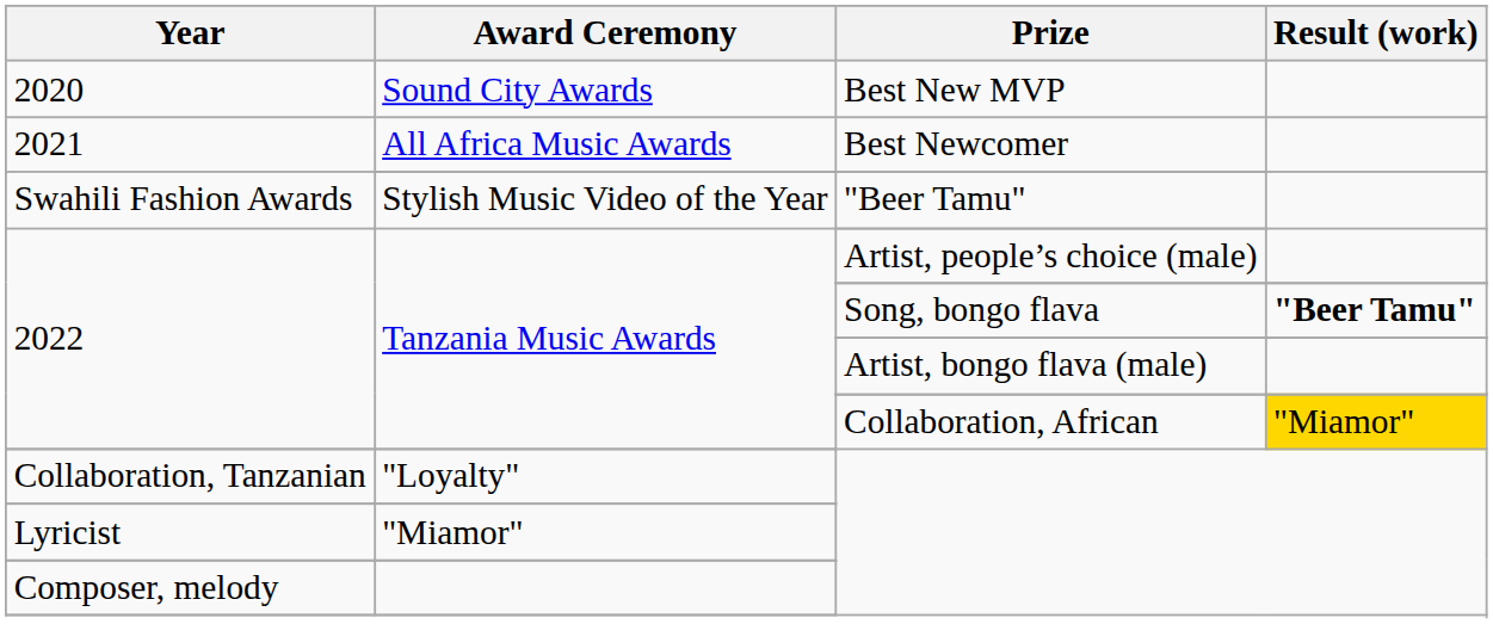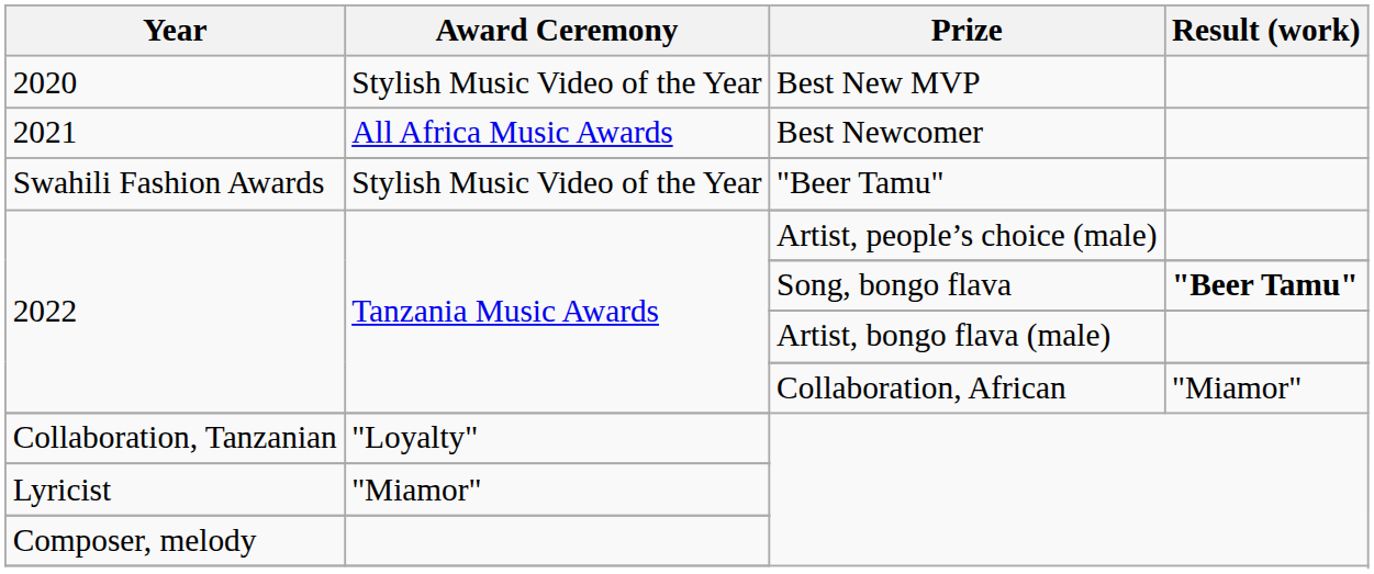 <table class="wikitable">
 <tr>
 <th>Year</th>
 <th>Award Ceremony</th>
 <th>Prize</th>
 <th>Result (work)</th>
 </tr>
 <tr>
 <td>2020</td>
-<td><a href='#'>Sound City Awards</a></td>
+<td>Stylish Music Video of the Year</td>
 <td>Best New MVP</td>
 <td></td>
 </tr>
 <tr>
 <td rowspan="2">2021</td>
 <td><a href='#'>All Africa Music Awards</a></td>
 <td>Best Newcomer</td>
 <td></td>
 </tr>
 <tr>
 </tr>
 <tr>
 <td>Swahili Fashion Awards</td>
 <td>Stylish Music Video of the Year</td>
 <td> "Beer Tamu"</td>
 </tr>
 <tr>
 <td rowspan="8">2022</td>
 <td rowspan="8"><a href='#'>Tanzania Music Awards</a></td>
 </tr>
 <tr>
 <td>Artist, people’s choice (male)</td>
 <td></td>
 </tr>
 <tr>
 </tr>
 <tr>
 <td>Song, bongo flava</td>
 <td><strong> "Beer Tamu"</strong></td>
 </tr>
 <tr>
 </tr>
 <tr>
 <td>Artist, bongo flava (male)</td>
 <td></td>
 </tr>
 <tr>
 </tr>
 <tr>
 <td>Collaboration, African</td>
-<td style="background: gold;"> "Miamor"</td>
+<td> "Miamor"</td>
 </tr>
 <tr>
 </tr>
 <tr>
 <td>Collaboration, Tanzanian</td>
 <td> "Loyalty"</td>
 </tr>
 <tr>
 </tr>
 <tr>
 <td>Lyricist</td>
 <td> "Miamor"</td>
 </tr>
 <tr>
 </tr>
 <tr>
 <td>Composer, melody</td>
 <td></td>
 </tr>
 <tr>
 </tr>
 </table>
